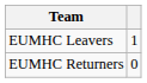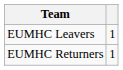 <table class="wikitable" style="font-size: 97%;">
 <tr>
 <th>Team</th>
 <th></th>
 </tr>
 <tr>
 <td> EUMHC Leavers</td>
 <td align=center>1</td>
 </tr>
 <tr>
 <td> EUMHC Returners</td>
-<td align=center>0</td>
+<td align=center>1</td>
 </tr>
 </table>
